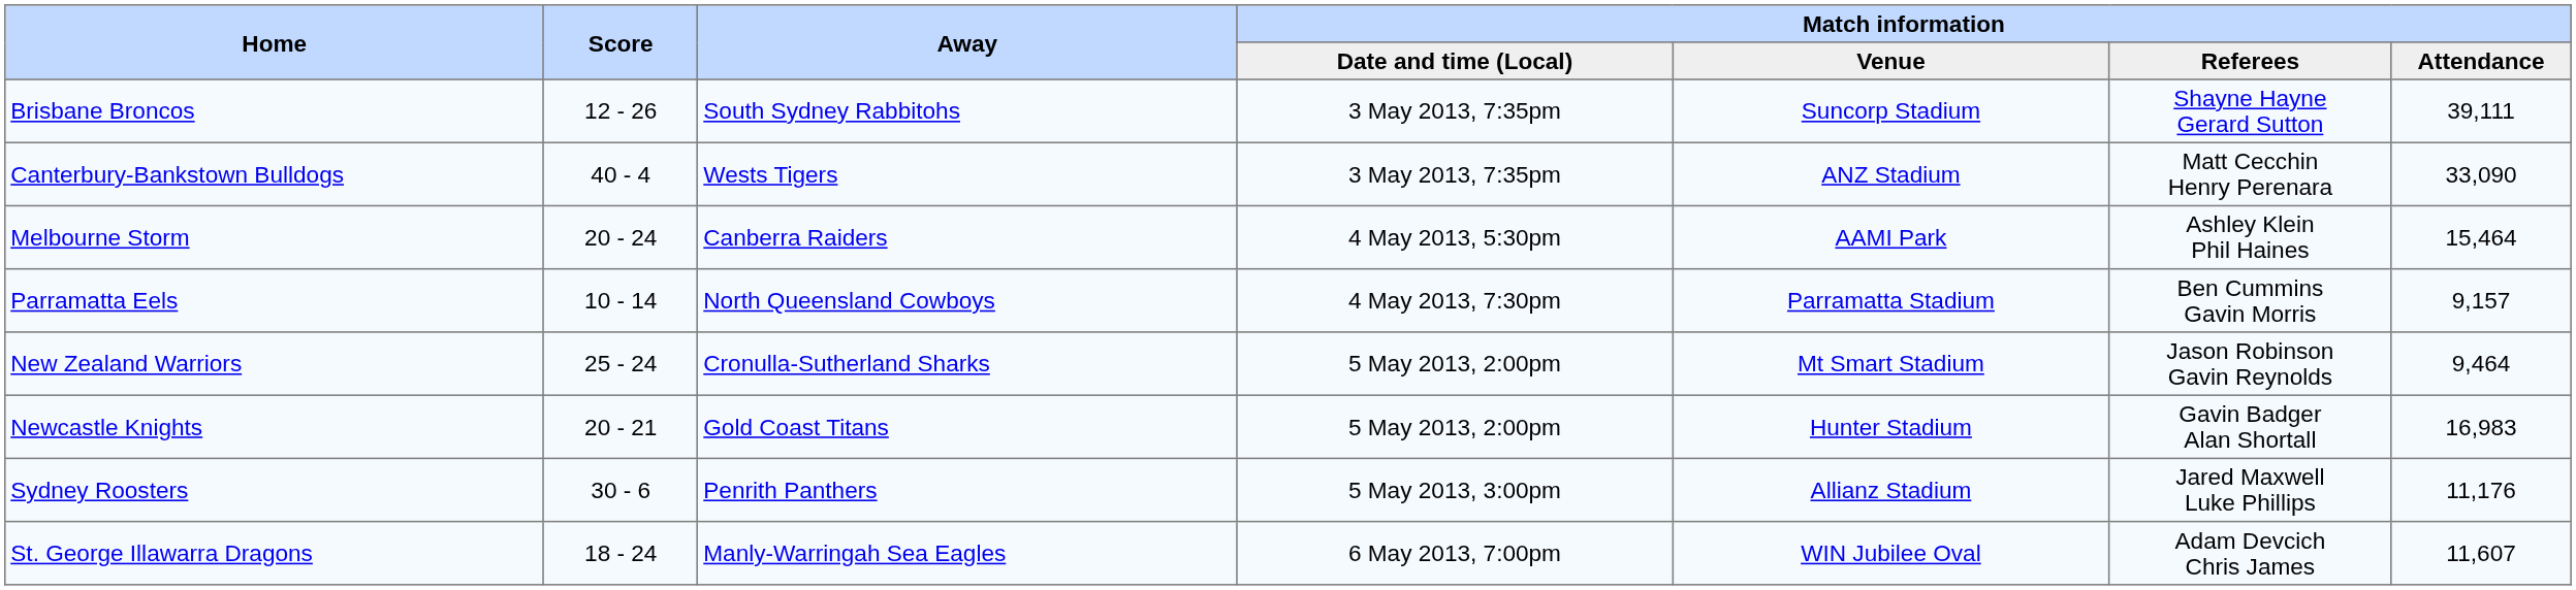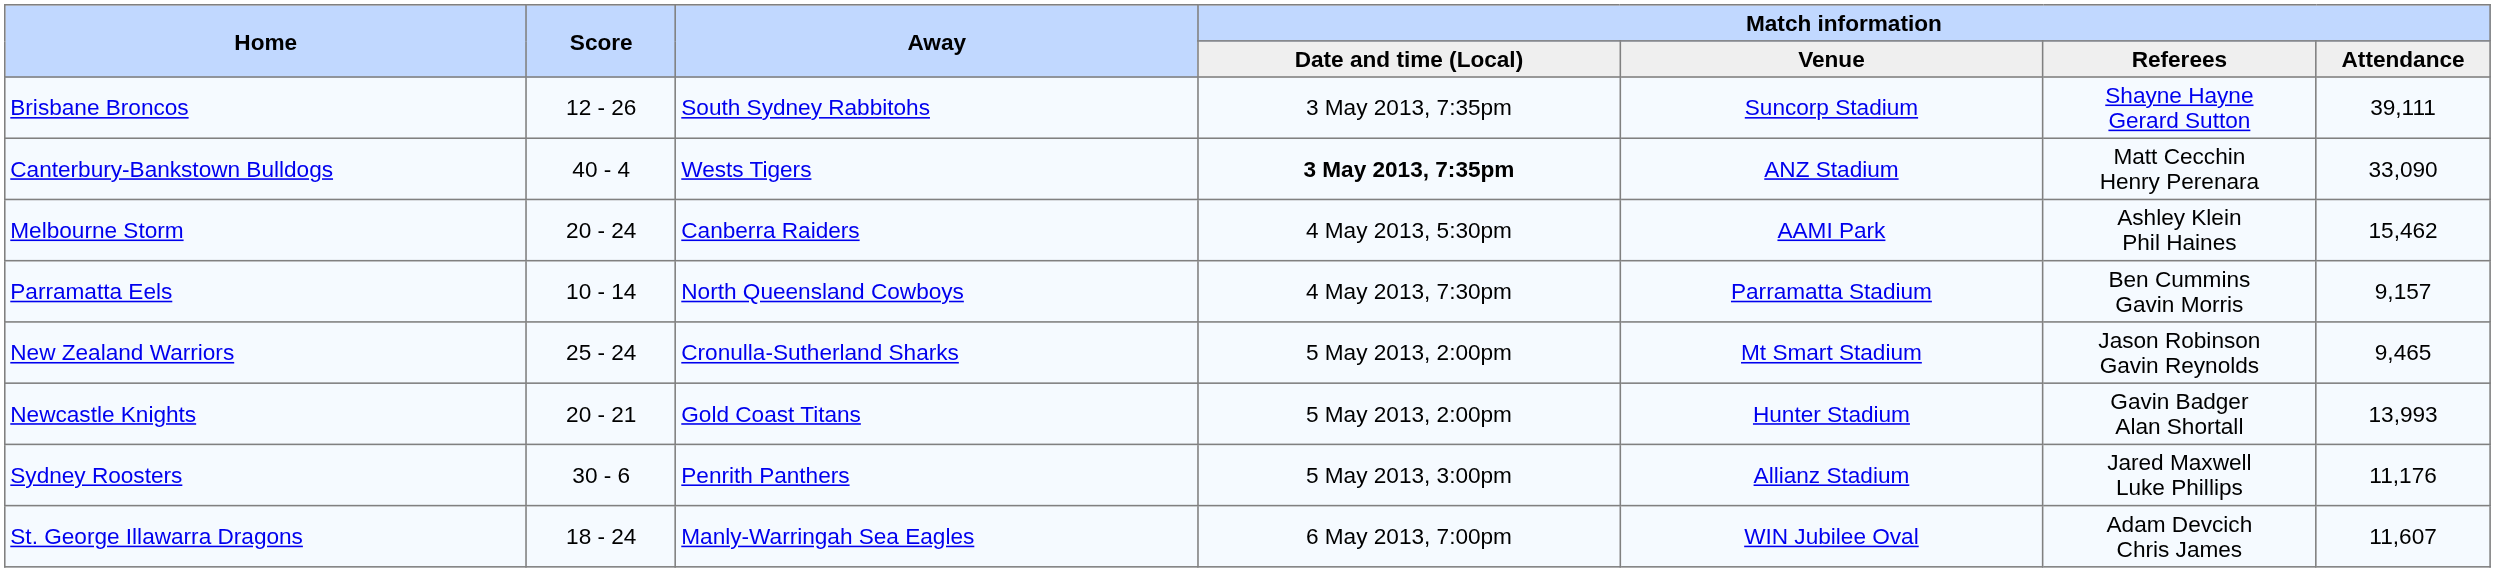 <table border="1" cellpadding="3" cellspacing="0" style="border-collapse:collapse; font-size:90%; width:100%;">
 <tr style="background:#c1d8ff;">
 <th rowspan="2" style="width:21%;">Home</th>
 <th rowspan="2" style="width:6%;">Score</th>
 <th rowspan="2" style="width:21%;">Away</th>
 <th colspan=6>Match information</th>
 </tr>
 <tr style="background:#efefef;">
 <th width=17%>Date and time (Local)</th>
 <th width=17%>Venue</th>
 <th width=11%>Referees</th>
 <th width=7%>Attendance</th>
 </tr>
 <tr style="text-align:center; background:#f5faff;">
 <td align=left> <a href='#'>Brisbane Broncos</a></td>
 <td>12 - 26</td>
 <td align=left> <a href='#'>South Sydney Rabbitohs</a></td>
 <td>3 May 2013, 7:35pm</td>
 <td><a href='#'>Suncorp Stadium</a></td>
 <td><a href='#'>Shayne Hayne</a><br><a href='#'>Gerard Sutton</a></td>
 <td>39,111</td>
 </tr>
 <tr style="text-align:center; background:#f5faff;">
 <td align=left> <a href='#'>Canterbury-Bankstown Bulldogs</a></td>
 <td>40 - 4</td>
 <td align=left> <a href='#'>Wests Tigers</a></td>
-<td>3 May 2013, 7:35pm</td>
+<td><strong>3 May 2013, 7:35pm</strong></td>
 <td><a href='#'>ANZ Stadium</a></td>
 <td>Matt Cecchin<br>Henry Perenara</td>
 <td>33,090</td>
 </tr>
 <tr style="text-align:center; background:#f5faff;">
 <td align=left> <a href='#'>Melbourne Storm</a></td>
 <td>20 - 24</td>
 <td align=left> <a href='#'>Canberra Raiders</a></td>
 <td>4 May 2013, 5:30pm</td>
 <td><a href='#'>AAMI Park</a></td>
 <td>Ashley Klein<br>Phil Haines</td>
-<td>15,464</td>
+<td>15,462</td>
 </tr>
 <tr style="text-align:center; background:#f5faff;">
 <td align=left> <a href='#'>Parramatta Eels</a></td>
 <td>10 - 14</td>
 <td align=left> <a href='#'>North Queensland Cowboys</a></td>
 <td>4 May 2013, 7:30pm</td>
 <td><a href='#'>Parramatta Stadium</a></td>
 <td>Ben Cummins<br>Gavin Morris</td>
 <td>9,157</td>
 </tr>
 <tr style="text-align:center; background:#f5faff;">
 <td align=left> <a href='#'>New Zealand Warriors</a></td>
 <td>25 - 24</td>
 <td align=left> <a href='#'>Cronulla-Sutherland Sharks</a></td>
 <td>5 May 2013, 2:00pm</td>
 <td><a href='#'>Mt Smart Stadium</a></td>
 <td>Jason Robinson<br>Gavin Reynolds</td>
-<td>9,464</td>
+<td>9,465</td>
 </tr>
 <tr style="text-align:center; background:#f5faff;">
 <td align=left> <a href='#'>Newcastle Knights</a></td>
 <td>20 - 21</td>
 <td align=left> <a href='#'>Gold Coast Titans</a></td>
 <td>5 May 2013, 2:00pm</td>
 <td><a href='#'>Hunter Stadium</a></td>
 <td>Gavin Badger<br>Alan Shortall</td>
-<td>16,983</td>
+<td>13,993</td>
 </tr>
 <tr style="text-align:center; background:#f5faff;">
 <td align=left> <a href='#'>Sydney Roosters</a></td>
 <td>30 - 6</td>
 <td align=left> <a href='#'>Penrith Panthers</a></td>
 <td>5 May 2013, 3:00pm</td>
 <td><a href='#'>Allianz Stadium</a></td>
 <td>Jared Maxwell<br>Luke Phillips</td>
 <td>11,176</td>
 </tr>
 <tr style="text-align:center; background:#f5faff;">
 <td align=left> <a href='#'>St. George Illawarra Dragons</a></td>
 <td>18 - 24</td>
 <td align=left> <a href='#'>Manly-Warringah Sea Eagles</a></td>
 <td>6 May 2013, 7:00pm</td>
 <td><a href='#'>WIN Jubilee Oval</a></td>
 <td>Adam Devcich<br>Chris James</td>
 <td>11,607</td>
 </tr>
 </table>
